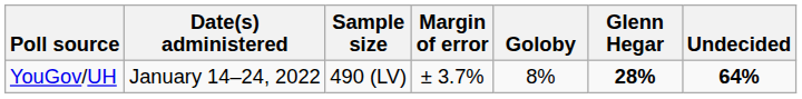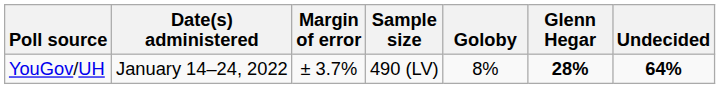 <table class="wikitable" style="font-size:90%;text-align:center;">
 <tr valign=bottom>
 <th>Poll source</th>
 <th>Date(s)<br>administered</th>
+<th>Margin<br>of error</th>
 <th>Sample<br>size</th>
-<th>Margin<br>of error</th>
 <th style="width:60px;"><br>Goloby</th>
 <th style="width:60px;">Glenn<br>Hegar</th>
 <th>Undecided</th>
 </tr>
 <tr>
 <td style="text-align:left;"><a href='#'>YouGov</a>/<a href='#'>UH</a></td>
 <td>January 14–24, 2022</td>
+<td>± 3.7%</td>
 <td>490 (LV)</td>
-<td>± 3.7%</td>
 <td>8%</td>
 <td><strong>28%</strong></td>
 <td><strong>64%</strong></td>
 </tr>
 </table>
